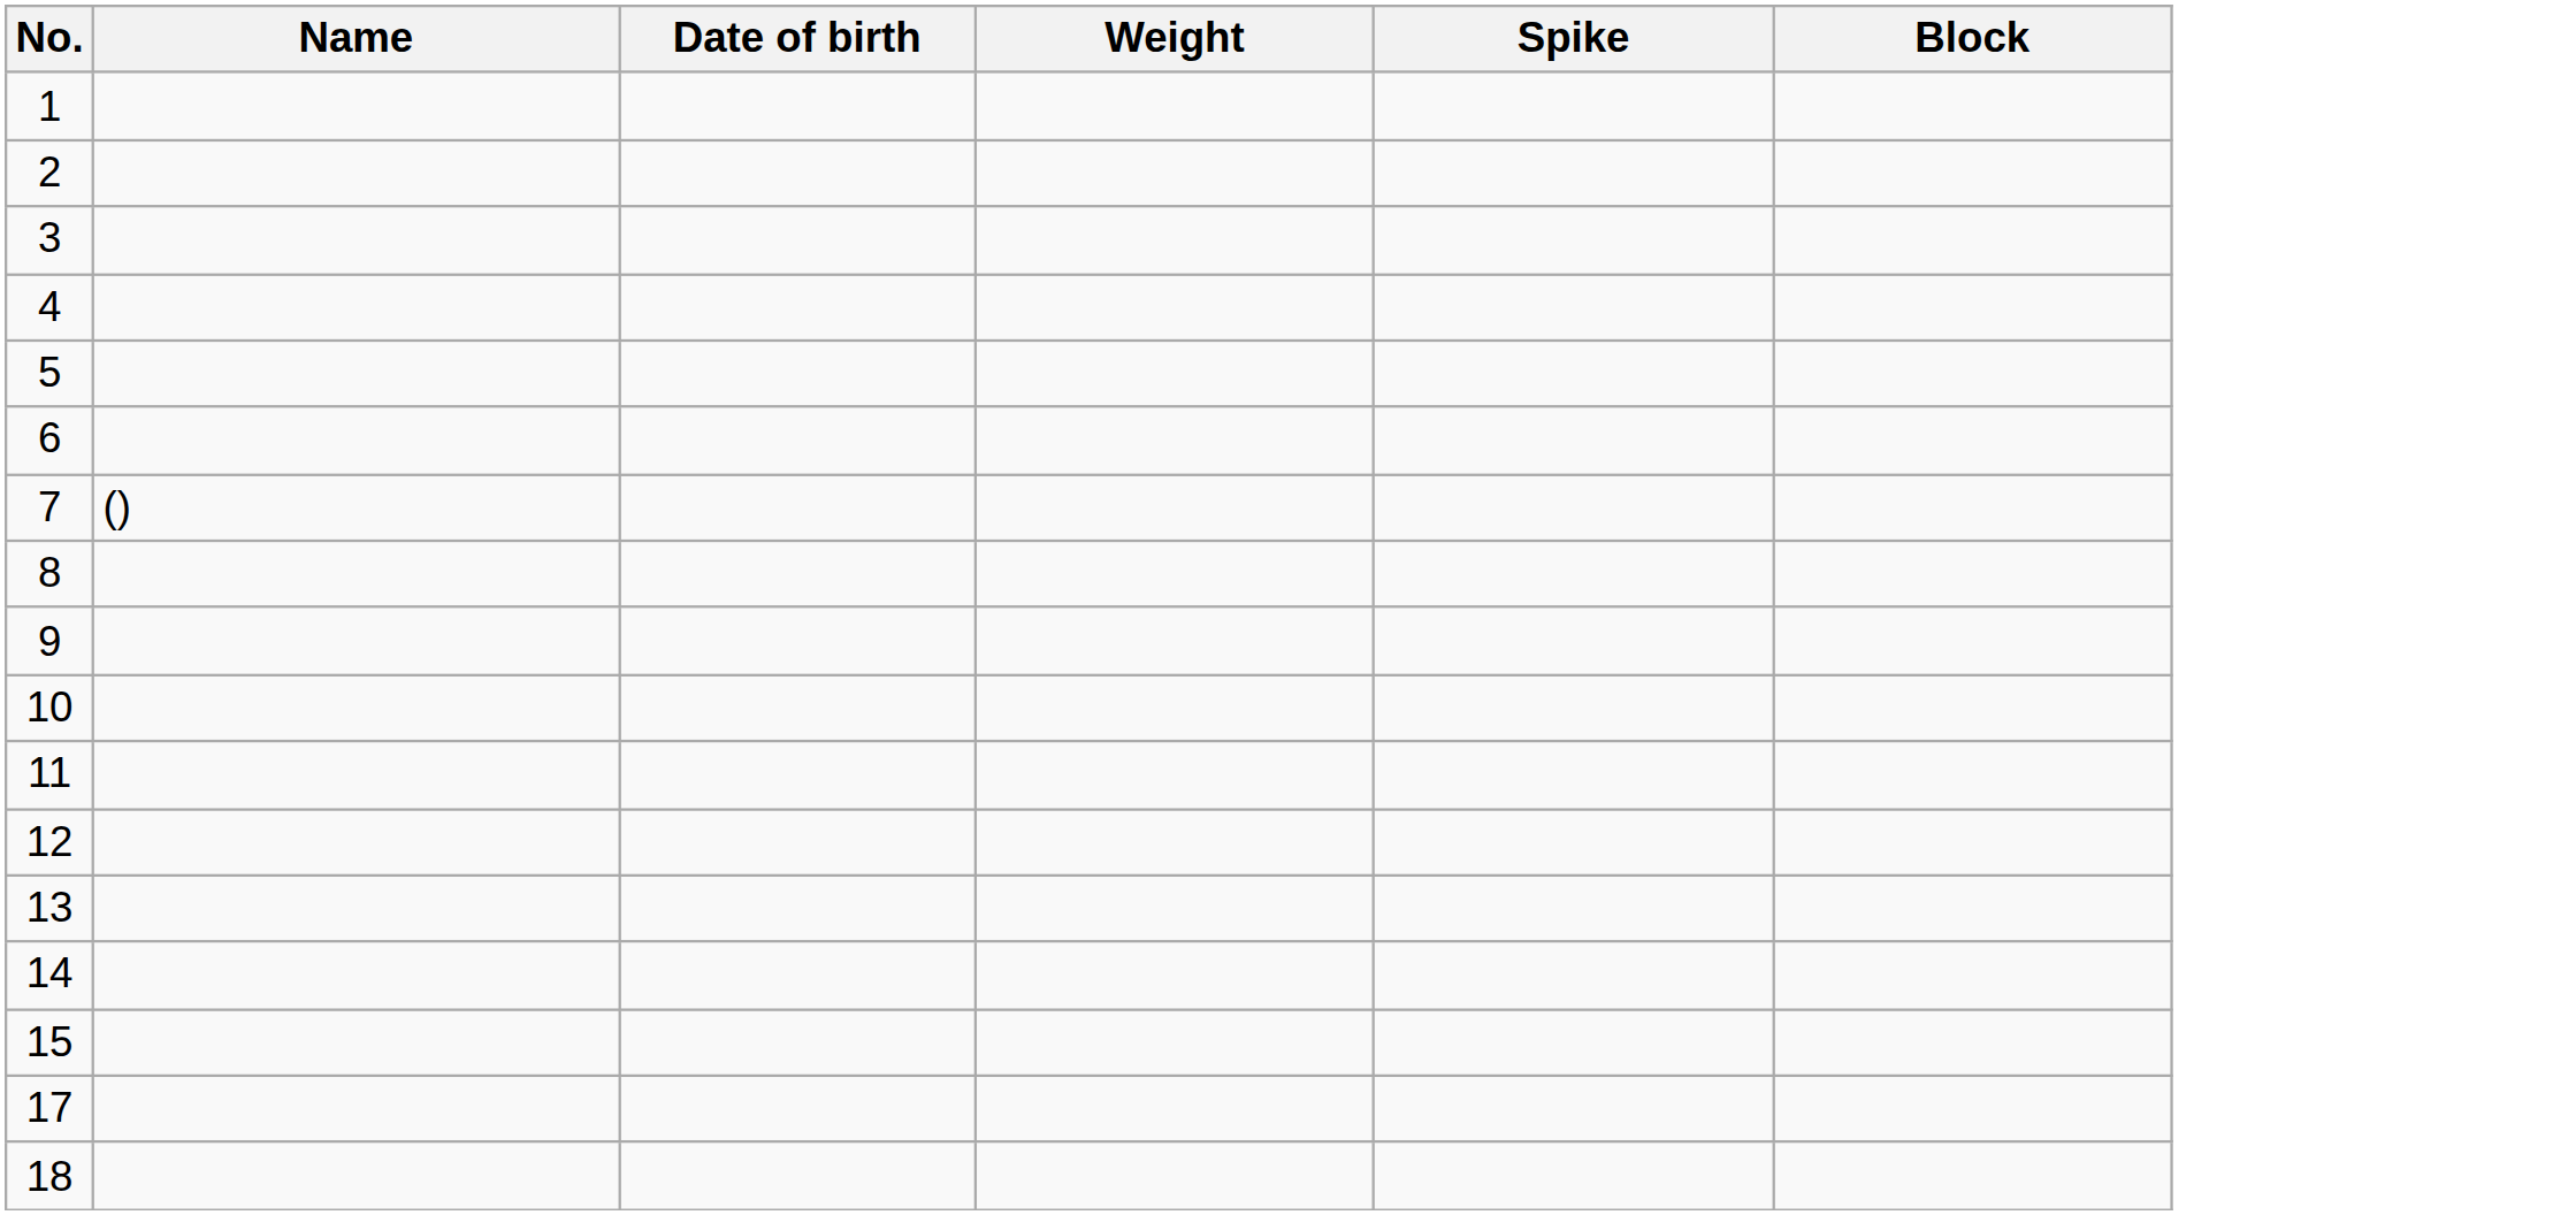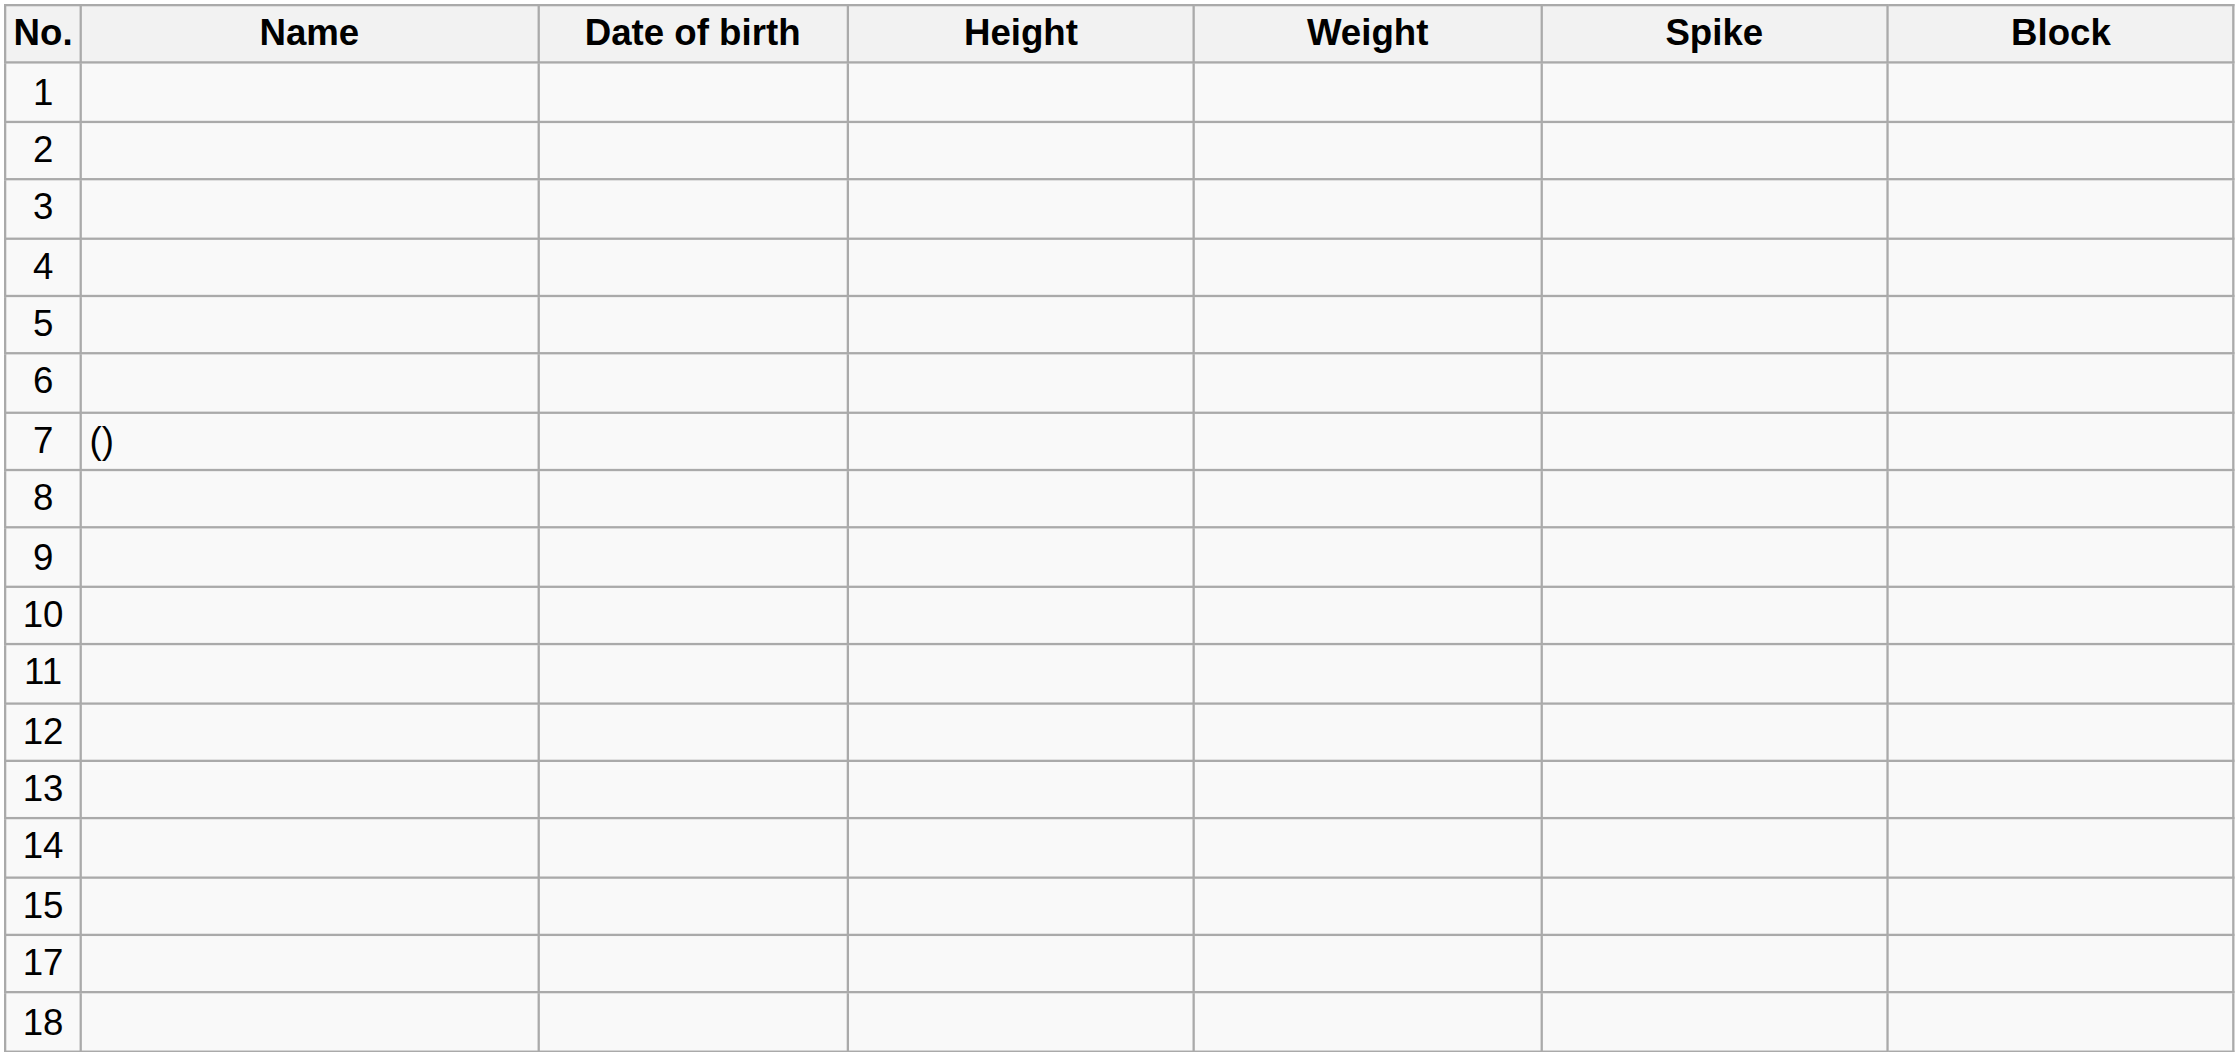 <table class="wikitable sortable" style="font-size:100%; text-align:center;">
 <tr>
 <th>No.</th>
 <th style="width:12em">Name</th>
 <th style="width:8em">Date of birth</th>
+<th style="width:9em">Height</th>
 <th style="width:9em">Weight</th>
 <th style="width:9em">Spike</th>
 <th style="width:9em">Block</th>
 </tr>
 <tr>
 <td>1</td>
 <td align=left> </td>
 <td align=right></td>
 <td></td>
 <td></td>
 <td></td>
+<td></td>
 </tr>
 <tr>
 <td>2</td>
 <td align=left> </td>
 <td align=right></td>
+<td></td>
 <td></td>
 <td></td>
 <td></td>
 </tr>
 <tr>
 <td>3</td>
 <td align=left> </td>
 <td align=right></td>
 <td></td>
 <td></td>
 <td></td>
+<td></td>
 </tr>
 <tr>
 <td>4</td>
 <td align=left> </td>
 <td align=right></td>
+<td></td>
 <td></td>
 <td></td>
 <td></td>
 </tr>
 <tr>
 <td>5</td>
 <td align=left> </td>
 <td align=right></td>
 <td></td>
 <td></td>
 <td></td>
+<td></td>
 </tr>
 <tr>
 <td>6</td>
 <td align=left> </td>
 <td align=right></td>
+<td></td>
 <td></td>
 <td></td>
 <td></td>
 </tr>
 <tr>
 <td>7</td>
 <td align=left>  ()</td>
 <td align=right></td>
 <td></td>
 <td></td>
 <td></td>
+<td></td>
 </tr>
 <tr>
 <td>8</td>
 <td align=left> </td>
 <td align=right></td>
+<td></td>
 <td></td>
 <td></td>
 <td></td>
 </tr>
 <tr>
 <td>9</td>
 <td align=left> </td>
 <td align=right></td>
 <td></td>
 <td></td>
 <td></td>
+<td></td>
 </tr>
 <tr>
 <td>10</td>
 <td align=left> </td>
 <td align=right></td>
+<td></td>
 <td></td>
 <td></td>
 <td></td>
 </tr>
 <tr>
 <td>11</td>
 <td align=left> </td>
 <td align=right></td>
 <td></td>
 <td></td>
 <td></td>
+<td></td>
 </tr>
 <tr>
 <td>12</td>
 <td align=left> </td>
 <td align=right></td>
+<td></td>
 <td></td>
 <td></td>
 <td></td>
 </tr>
 <tr>
 <td>13</td>
 <td align=left> </td>
 <td align=right></td>
 <td></td>
 <td></td>
 <td></td>
+<td></td>
 </tr>
 <tr>
 <td>14</td>
 <td align=left> </td>
 <td align=right></td>
+<td></td>
 <td></td>
 <td></td>
 <td></td>
 </tr>
 <tr>
 <td>15</td>
 <td align=left> </td>
 <td align=right></td>
 <td></td>
 <td></td>
 <td></td>
+<td></td>
 </tr>
 <tr>
 <td>17</td>
 <td align=left> </td>
 <td align=right></td>
+<td></td>
 <td></td>
 <td></td>
 <td></td>
 </tr>
 <tr>
 <td>18</td>
 <td align=left> </td>
 <td align=right></td>
 <td></td>
 <td></td>
 <td></td>
+<td></td>
 </tr>
 </table>
